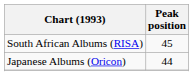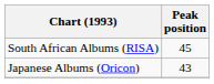 <table class="wikitable sortable">
 <tr>
 <th align="left">Chart (1993)</th>
 <th align="left">Peak<br>position</th>
 </tr>
 <tr>
 <td align="left">South African Albums (<a href='#'>RISA</a>)</td>
 <td align="center">45</td>
 </tr>
 <tr>
 <td align=left>Japanese Albums (<a href='#'>Oricon</a>)</td>
-<td align="center">44</td>
+<td align="center">43</td>
 </tr>
 <tr>
 </tr>
 <tr>
 </tr>
 </table>
